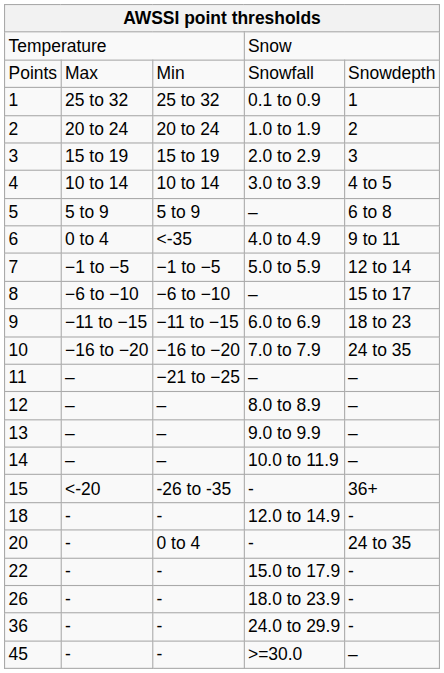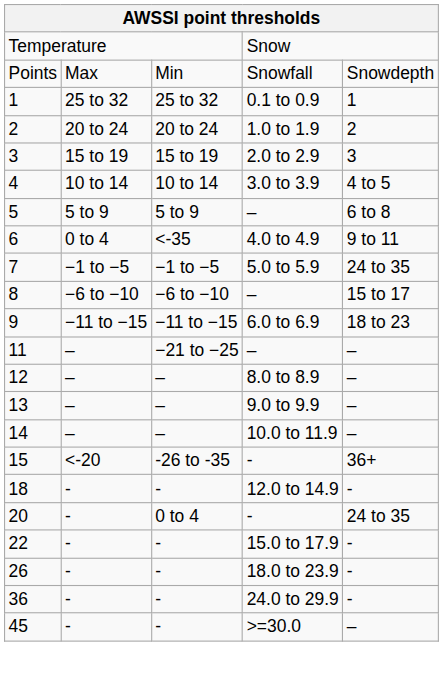 <table class="wikitable" style="vertical-align:middle;">
 <tr>
 <th colspan="5">AWSSI point thresholds</th>
 </tr>
 <tr>
 <td colspan="3">Temperature</td>
 <td colspan="2">Snow</td>
 </tr>
 <tr>
 <td>Points</td>
 <td>Max</td>
 <td>Min</td>
 <td>Snowfall</td>
 <td>Snowdepth</td>
 </tr>
 <tr>
 <td>1</td>
 <td>25 to 32</td>
 <td>25 to 32</td>
 <td>0.1 to 0.9</td>
 <td>1</td>
 </tr>
 <tr>
 <td>2</td>
 <td>20 to 24</td>
 <td>20 to 24</td>
 <td>1.0 to 1.9</td>
 <td>2</td>
 </tr>
 <tr>
 <td>3</td>
 <td>15 to 19</td>
 <td>15 to 19</td>
 <td>2.0 to 2.9</td>
 <td>3</td>
 </tr>
 <tr>
 <td>4</td>
 <td>10 to 14</td>
 <td>10 to 14</td>
 <td>3.0 to 3.9</td>
 <td>4 to 5</td>
 </tr>
 <tr>
 <td>5</td>
 <td>5 to 9</td>
 <td>5 to 9</td>
 <td>–</td>
 <td>6 to 8</td>
 </tr>
 <tr>
 <td>6</td>
 <td>0 to 4</td>
 <td><-35</td>
 <td>4.0 to 4.9</td>
 <td>9 to 11</td>
 </tr>
 <tr>
 <td>7</td>
 <td>−1 to −5</td>
 <td>−1 to −5</td>
 <td>5.0 to 5.9</td>
-<td>12 to 14</td>
+<td>24 to 35</td>
 </tr>
 <tr>
 <td>8</td>
 <td>−6 to −10</td>
 <td>−6 to −10</td>
 <td>–</td>
 <td>15 to 17</td>
 </tr>
 <tr>
 <td>9</td>
 <td>−11 to −15</td>
 <td>−11 to −15</td>
 <td>6.0 to 6.9</td>
 <td>18 to 23</td>
-</tr>
-<tr>
-<td>10</td>
-<td>−16 to −20</td>
-<td>−16 to −20</td>
-<td>7.0 to 7.9</td>
-<td>24 to 35</td>
 </tr>
 <tr>
 <td>11</td>
 <td>–</td>
 <td>−21 to −25</td>
 <td>–</td>
 <td>–</td>
 </tr>
 <tr>
 <td>12</td>
 <td>–</td>
 <td>–</td>
 <td>8.0 to 8.9</td>
 <td>–</td>
 </tr>
 <tr>
 <td>13</td>
 <td>–</td>
 <td>–</td>
 <td>9.0 to 9.9</td>
 <td>–</td>
 </tr>
 <tr>
 <td>14</td>
 <td>–</td>
 <td>–</td>
 <td>10.0 to 11.9</td>
 <td>–</td>
 </tr>
 <tr>
 <td>15</td>
 <td><-20</td>
 <td>-26 to -35</td>
 <td>-</td>
 <td>36+</td>
 </tr>
 <tr>
 <td>18</td>
 <td>-</td>
 <td>-</td>
 <td>12.0 to 14.9</td>
 <td>-</td>
 </tr>
 <tr>
 <td>20</td>
 <td>-</td>
 <td>0 to 4</td>
 <td>-</td>
 <td>24 to 35</td>
 </tr>
 <tr>
 <td>22</td>
 <td>-</td>
 <td>-</td>
 <td>15.0 to 17.9</td>
 <td>-</td>
 </tr>
 <tr>
 <td>26</td>
 <td>-</td>
 <td>-</td>
 <td>18.0 to 23.9</td>
 <td>-</td>
 </tr>
 <tr>
 <td>36</td>
 <td>-</td>
 <td>-</td>
 <td>24.0 to 29.9</td>
 <td>-</td>
 </tr>
 <tr>
 <td>45</td>
 <td>-</td>
 <td>-</td>
 <td>>=30.0</td>
 <td>–</td>
 </tr>
 </table>
